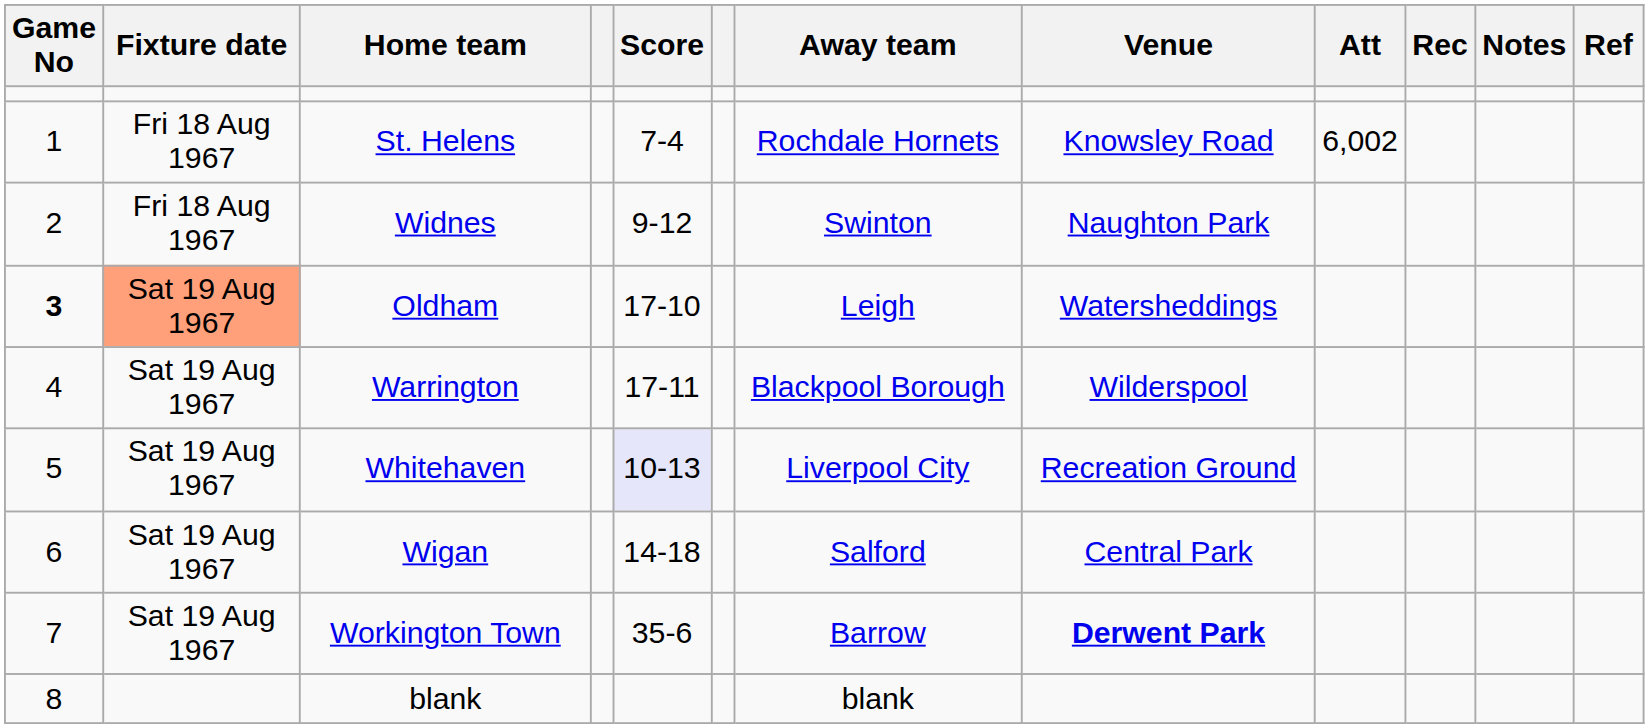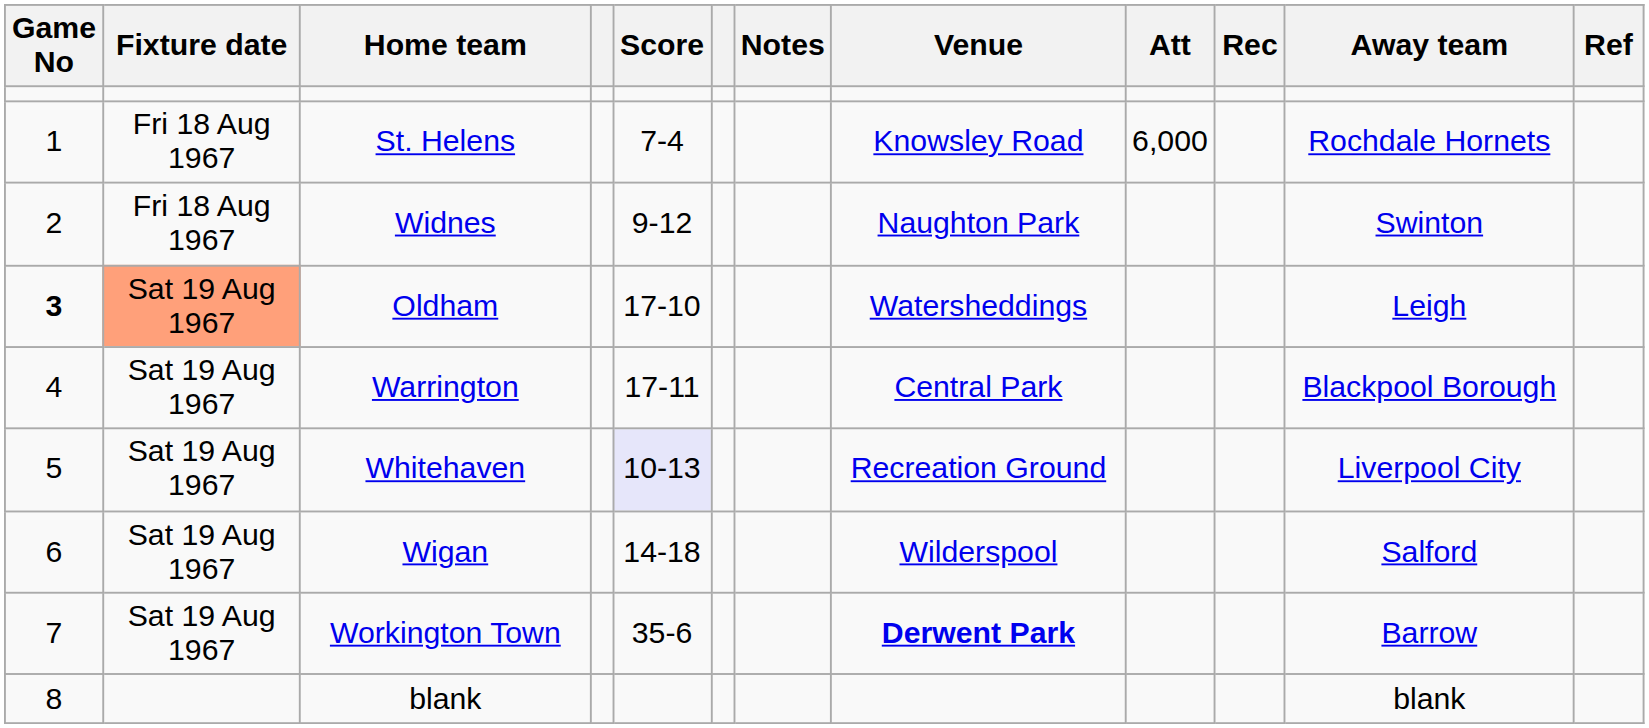 <table class="wikitable" style="text-align:center;">
 <tr>
 <th width=20 abbr="No">Game No</th>
 <th width=100 abbr="Date">Fixture date</th>
 <th width=150 abbr="Home team">Home team</th>
 <th width=5 abbr="space"></th>
 <th width=20 abbr="Score">Score</th>
 <th width=5 abbr="space"></th>
-<th width=150 abbr="Away team">Away team</th>
+<th width=20 abbr="Notes">Notes</th>
 <th width=150 abbr="Venue">Venue</th>
 <th width=30 abbr="Att">Att</th>
 <th width=30 abbr="Rec">Rec</th>
-<th width=20 abbr="Notes">Notes</th>
+<th width=150 abbr="Away team">Away team</th>
 <th width=30 abbr="Ref">Ref</th>
 </tr>
 <tr>
 <td></td>
 <td></td>
 <td></td>
 <td></td>
 <td></td>
 <td></td>
 <td></td>
 <td></td>
 <td></td>
 <td></td>
 <td></td>
 <td></td>
 </tr>
 <tr>
 <td>1</td>
 <td>Fri 18 Aug 1967</td>
 <td><a href='#'>St. Helens</a></td>
 <td></td>
 <td>7-4</td>
 <td></td>
+<td></td>
+<td><a href='#'>Knowsley Road</a></td>
+<td>6,000</td>
+<td></td>
 <td><a href='#'>Rochdale Hornets</a></td>
-<td><a href='#'>Knowsley Road</a></td>
-<td>6,002</td>
-<td></td>
-<td></td>
 <td></td>
 </tr>
 <tr>
 <td>2</td>
 <td>Fri 18 Aug 1967</td>
 <td><a href='#'>Widnes</a></td>
 <td></td>
 <td>9-12</td>
 <td></td>
-<td><a href='#'>Swinton</a></td>
+<td></td>
 <td><a href='#'>Naughton Park</a></td>
 <td></td>
 <td></td>
-<td></td>
+<td><a href='#'>Swinton</a></td>
 <td></td>
 </tr>
 <tr>
 <td><strong>3</strong></td>
 <td style="background: lightsalmon;">Sat 19 Aug 1967</td>
 <td><a href='#'>Oldham</a></td>
 <td></td>
 <td>17-10</td>
 <td></td>
-<td><a href='#'>Leigh</a></td>
+<td></td>
 <td><a href='#'>Watersheddings</a></td>
 <td></td>
 <td></td>
-<td></td>
+<td><a href='#'>Leigh</a></td>
 <td></td>
 </tr>
 <tr>
 <td>4</td>
 <td>Sat 19 Aug 1967</td>
 <td><a href='#'>Warrington</a></td>
 <td></td>
 <td>17-11</td>
 <td></td>
-<td><a href='#'>Blackpool Borough</a></td>
-<td><a href='#'>Wilderspool</a></td>
+<td></td>
+<td><a href='#'>Central Park</a></td>
 <td></td>
 <td></td>
-<td></td>
+<td><a href='#'>Blackpool Borough</a></td>
 <td></td>
 </tr>
 <tr>
 <td>5</td>
 <td>Sat 19 Aug 1967</td>
 <td><a href='#'>Whitehaven</a></td>
 <td></td>
 <td style="background: lavender;">10-13</td>
 <td></td>
-<td><a href='#'>Liverpool City</a></td>
+<td></td>
 <td><a href='#'>Recreation Ground</a></td>
 <td></td>
 <td></td>
-<td></td>
+<td><a href='#'>Liverpool City</a></td>
 <td></td>
 </tr>
 <tr>
 <td>6</td>
 <td>Sat 19 Aug 1967</td>
 <td><a href='#'>Wigan</a></td>
 <td></td>
 <td>14-18</td>
 <td></td>
-<td><a href='#'>Salford</a></td>
-<td><a href='#'>Central Park</a></td>
+<td></td>
+<td><a href='#'>Wilderspool</a></td>
 <td></td>
 <td></td>
-<td></td>
+<td><a href='#'>Salford</a></td>
 <td></td>
 </tr>
 <tr>
 <td>7</td>
 <td>Sat 19 Aug 1967</td>
 <td><a href='#'>Workington Town</a></td>
 <td></td>
 <td>35-6</td>
 <td></td>
-<td><a href='#'>Barrow</a></td>
+<td></td>
 <td><strong><a href='#'>Derwent Park</a></strong></td>
 <td></td>
 <td></td>
-<td></td>
+<td><a href='#'>Barrow</a></td>
 <td></td>
 </tr>
 <tr>
 <td>8</td>
 <td></td>
 <td>blank</td>
 <td></td>
 <td></td>
 <td></td>
-<td>blank</td>
 <td></td>
 <td></td>
 <td></td>
 <td></td>
+<td>blank</td>
 <td></td>
 </tr>
 </table>
